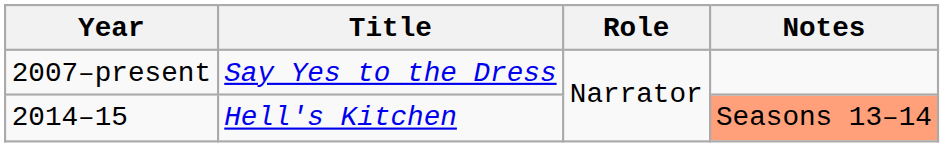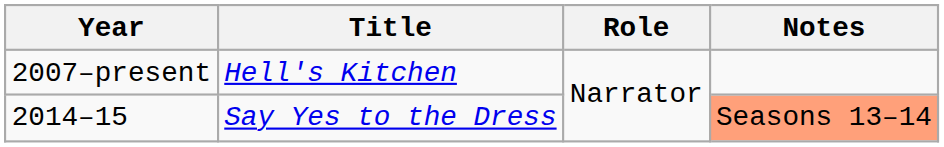 <table class="wikitable sortable">
 <tr>
 <th>Year</th>
 <th>Title</th>
 <th>Role</th>
 <th class="unsortable">Notes</th>
 </tr>
 <tr>
 <td>2007–present</td>
-<td><em><a href='#'>Say Yes to the Dress</a></em></td>
+<td><em><a href='#'>Hell's Kitchen</a></em></td>
 <td rowspan="2">Narrator</td>
 <td></td>
 </tr>
 <tr>
 <td>2014–15</td>
-<td><em><a href='#'>Hell's Kitchen</a></em></td>
+<td><em><a href='#'>Say Yes to the Dress</a></em></td>
 <td style="background: lightsalmon;">Seasons 13–14</td>
 </tr>
 </table>
